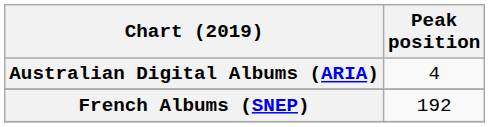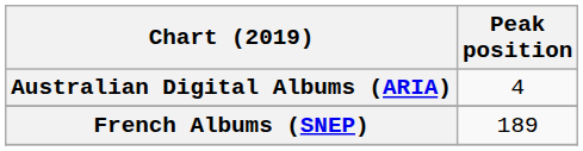 <table class="wikitable sortable plainrowheaders" style="text-align:center">
 <tr>
 <th scope="col">Chart (2019)</th>
 <th scope="col">Peak<br>position</th>
 </tr>
 <tr>
 <th scope="row">Australian Digital Albums (<a href='#'>ARIA</a>)</th>
 <td>4</td>
 </tr>
 <tr>
 </tr>
 <tr>
 </tr>
 <tr>
 <th scope="row">French Albums (<a href='#'>SNEP</a>)</th>
-<td>192</td>
+<td>189</td>
 </tr>
 <tr>
 </tr>
 <tr>
 </tr>
 <tr>
 </tr>
 </table>
